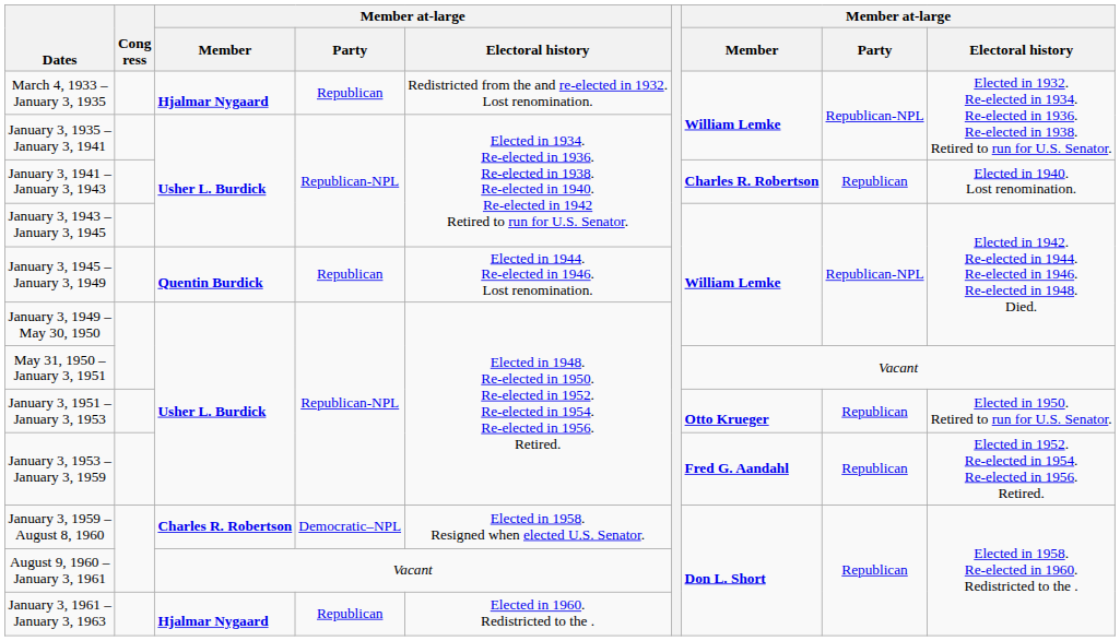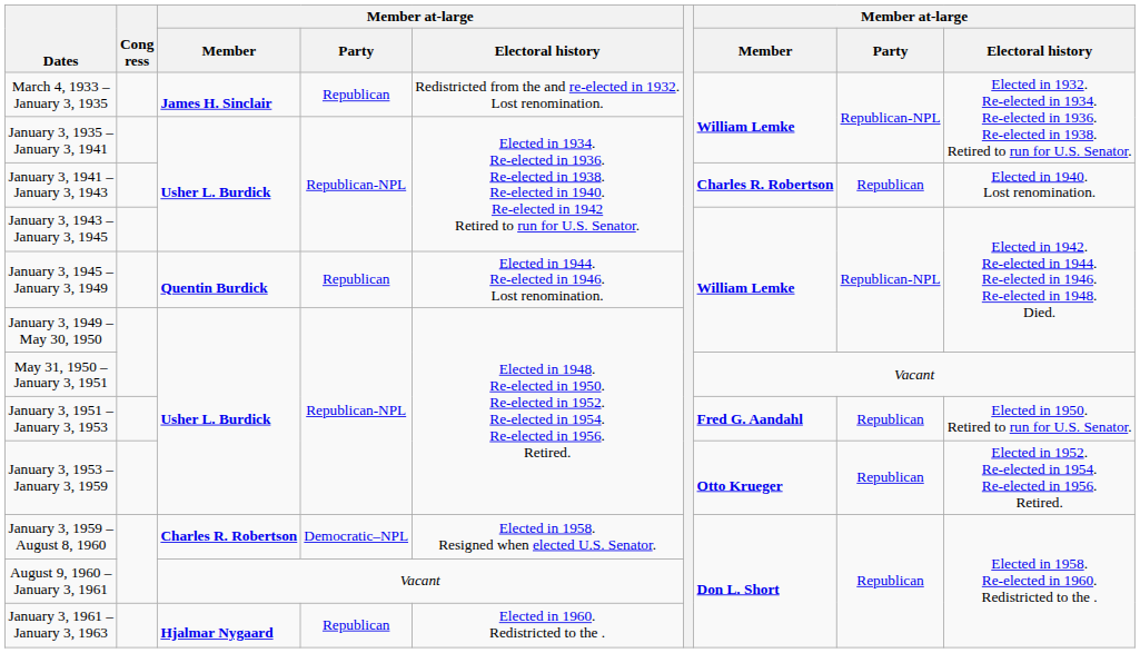 <table class="wikitable" style=text-align:center>
 <tr valign=bottom>
 <th rowspan=2>Dates</th>
 <th rowspan=2>Cong<br>ress</th>
 <th colspan=3>Member at-large</th>
 <th rowspan=99> </th>
 <th colspan=3>Member at-large</th>
 </tr>
 <tr style="height:3em">
 <th>Member</th>
 <th>Party</th>
 <th>Electoral history</th>
 <th>Member</th>
 <th>Party</th>
 <th>Electoral history</th>
 </tr>
 <tr style="height:3em">
 <td nowrap>March 4, 1933 –<br>January 3, 1935</td>
 <td></td>
-<td align=left><br><strong><a href='#'>Hjalmar Nygaard</a></strong><br></td>
+<td align=left><br><strong><a href='#'>James H. Sinclair</a></strong><br></td>
 <td><a href='#'>Republican</a></td>
 <td>Redistricted from the  and <a href='#'>re-elected in 1932</a>.<br>Lost renomination.</td>
 <td rowspan=2 align=left><br><strong><a href='#'>William Lemke</a></strong><br></td>
 <td rowspan=2 ><a href='#'>Republican-NPL</a></td>
 <td rowspan=2><a href='#'>Elected in 1932</a>.<br><a href='#'>Re-elected in 1934</a>.<br><a href='#'>Re-elected in 1936</a>.<br><a href='#'>Re-elected in 1938</a>.<br>Retired to <a href='#'>run for U.S. Senator</a>.</td>
 </tr>
 <tr style="height:3em">
 <td nowrap>January 3, 1935 –<br>January 3, 1941</td>
 <td></td>
 <td rowspan=3 align=left><br> <strong><a href='#'>Usher L. Burdick</a></strong><br></td>
 <td rowspan=3 ><a href='#'>Republican-NPL</a></td>
 <td rowspan=3><a href='#'>Elected in 1934</a>.<br><a href='#'>Re-elected in 1936</a>.<br><a href='#'>Re-elected in 1938</a>.<br><a href='#'>Re-elected in 1940</a>.<br><a href='#'>Re-elected in 1942</a><br>Retired to <a href='#'>run for U.S. Senator</a>.</td>
 </tr>
 <tr style="height:3em">
 <td nowrap>January 3, 1941 –<br>January 3, 1943</td>
 <td></td>
 <td align=left><strong><a href='#'>Charles R. Robertson</a></strong><br></td>
 <td><a href='#'>Republican</a></td>
 <td><a href='#'>Elected in 1940</a>.<br>Lost renomination.</td>
 </tr>
 <tr style="height:3em">
 <td nowrap>January 3, 1943 –<br>January 3, 1945</td>
 <td></td>
 <td rowspan=3 align=left><strong><br><a href='#'>William Lemke</a></strong><br></td>
 <td rowspan=3 ><a href='#'>Republican-NPL</a></td>
 <td rowspan=3><a href='#'>Elected in 1942</a>.<br><a href='#'>Re-elected in 1944</a>.<br><a href='#'>Re-elected in 1946</a>.<br><a href='#'>Re-elected in 1948</a>.<br>Died.</td>
 </tr>
 <tr style="height:3em">
 <td nowrap>January 3, 1945 –<br>January 3, 1949</td>
 <td></td>
 <td align=left><br><strong><a href='#'>Quentin Burdick</a></strong><br></td>
 <td><a href='#'>Republican</a></td>
 <td><a href='#'>Elected in 1944</a>.<br><a href='#'>Re-elected in 1946</a>.<br>Lost renomination.</td>
 </tr>
 <tr style="height:3em">
 <td nowrap>January 3, 1949 –<br>May 30, 1950</td>
 <td rowspan=2></td>
 <td rowspan=4 align=left><br> <strong><a href='#'>Usher L. Burdick</a></strong><br></td>
 <td rowspan=4 ><a href='#'>Republican-NPL</a></td>
 <td rowspan=4><a href='#'>Elected in 1948</a>.<br><a href='#'>Re-elected in 1950</a>.<br><a href='#'>Re-elected in 1952</a>.<br><a href='#'>Re-elected in 1954</a>.<br><a href='#'>Re-elected in 1956</a>.<br>Retired.</td>
 </tr>
 <tr style="height:3em">
 <td nowrap>May 31, 1950 –<br>January 3, 1951</td>
 <td colspan=3><em>Vacant</em></td>
 </tr>
 <tr style="height:3em">
 <td nowrap>January 3, 1951 –<br>January 3, 1953</td>
 <td></td>
-<td align=left><br><strong><a href='#'>Otto Krueger</a></strong><br></td>
+<td align=left><strong><a href='#'>Fred G. Aandahl</a></strong><br></td>
 <td><a href='#'>Republican</a></td>
 <td><a href='#'>Elected in 1950</a>.<br>Retired to <a href='#'>run for U.S. Senator</a>.</td>
 </tr>
 <tr style="height:3em">
 <td nowrap>January 3, 1953 –<br>January 3, 1959</td>
 <td></td>
-<td align=left><strong><a href='#'>Fred G. Aandahl</a></strong><br></td>
+<td align=left><br><strong><a href='#'>Otto Krueger</a></strong><br></td>
 <td><a href='#'>Republican</a></td>
 <td><a href='#'>Elected in 1952</a>.<br><a href='#'>Re-elected in 1954</a>.<br><a href='#'>Re-elected in 1956</a>.<br>Retired.</td>
 </tr>
 <tr style="height:3em">
 <td nowrap>January 3, 1959 –<br>August 8, 1960</td>
 <td rowspan=2></td>
 <td align=left><strong><a href='#'>Charles R. Robertson</a></strong><br></td>
 <td><a href='#'>Democratic–NPL</a></td>
 <td><a href='#'>Elected in 1958</a>.<br>Resigned when <a href='#'>elected U.S. Senator</a>.</td>
 <td rowspan=3 align=left><br><strong><a href='#'>Don L. Short</a></strong><br></td>
 <td rowspan=3 ><a href='#'>Republican</a></td>
 <td rowspan=3><a href='#'>Elected in 1958</a>.<br><a href='#'>Re-elected in 1960</a>.<br>Redistricted to the .</td>
 </tr>
 <tr style="height:3em">
 <td nowrap>August 9, 1960 –<br>January 3, 1961</td>
 <td colspan=3><em>Vacant</em></td>
 </tr>
 <tr style="height:3em">
 <td nowrap>January 3, 1961 –<br>January 3, 1963</td>
 <td></td>
 <td align=left><br><strong><a href='#'>Hjalmar Nygaard</a></strong><br></td>
 <td><a href='#'>Republican</a></td>
 <td><a href='#'>Elected in 1960</a>.<br>Redistricted to the .</td>
 </tr>
 </table>
